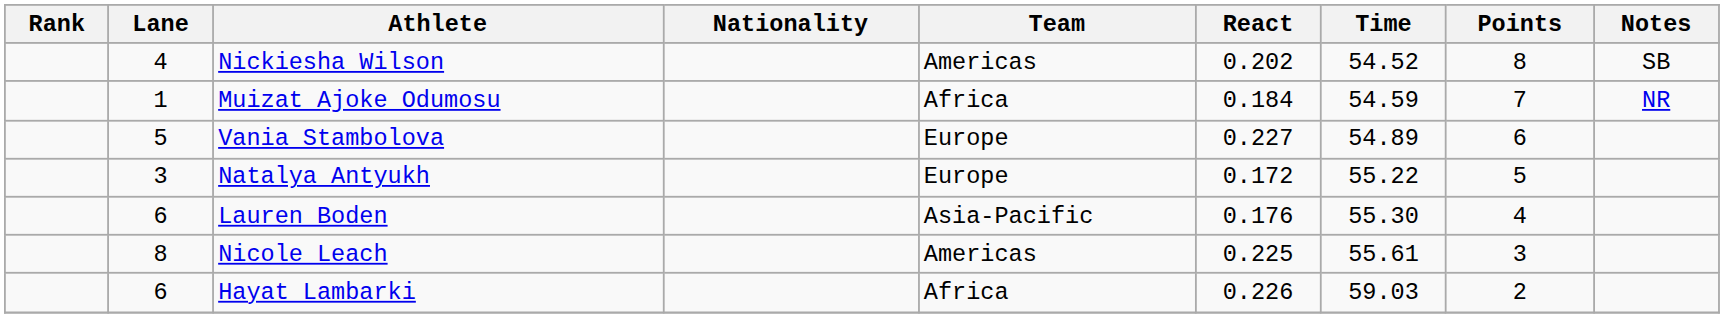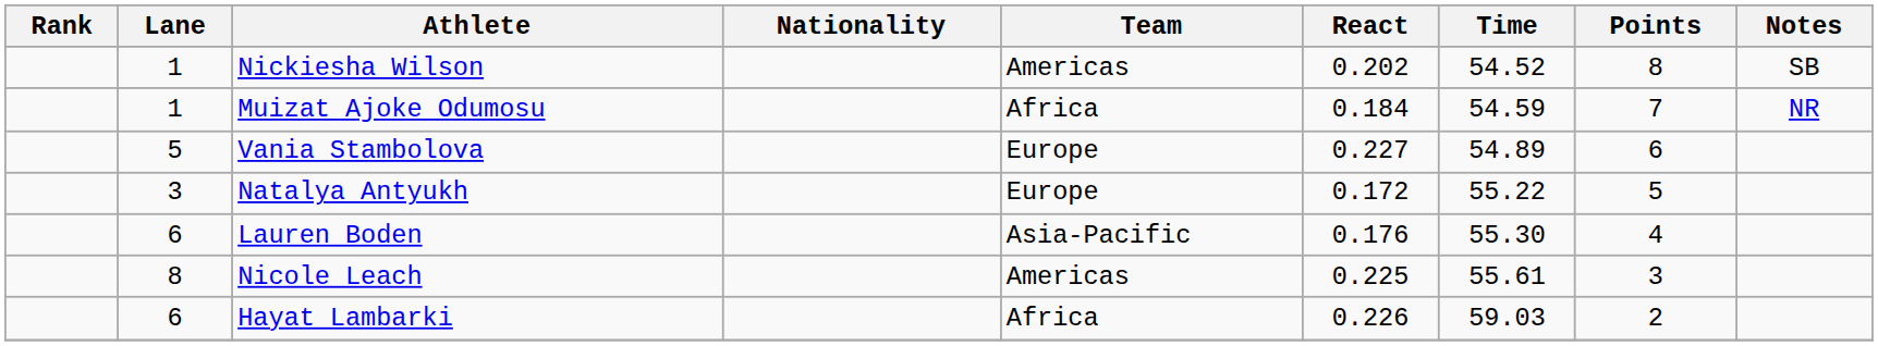 <table class="wikitable sortable" style="text-align:center" width="75%">
 <tr>
 <th>Rank</th>
 <th>Lane</th>
 <th>Athlete</th>
 <th>Nationality</th>
 <th>Team</th>
 <th>React</th>
 <th>Time</th>
 <th>Points</th>
 <th>Notes</th>
 </tr>
 <tr>
 <td></td>
-<td>4</td>
+<td>1</td>
 <td align="left"><a href='#'>Nickiesha Wilson</a></td>
 <td align=left></td>
 <td align=left>Americas</td>
 <td>0.202</td>
 <td>54.52</td>
 <td>8</td>
 <td>SB</td>
 </tr>
 <tr>
 <td></td>
 <td>1</td>
 <td align="left"><a href='#'>Muizat Ajoke Odumosu</a></td>
 <td align=left></td>
 <td align=left>Africa</td>
 <td>0.184</td>
 <td>54.59</td>
 <td>7</td>
 <td><a href='#'>NR</a></td>
 </tr>
 <tr>
 <td></td>
 <td>5</td>
 <td align="left"><a href='#'>Vania Stambolova</a></td>
 <td align=left></td>
 <td align=left>Europe</td>
 <td>0.227</td>
 <td>54.89</td>
 <td>6</td>
 <td></td>
 </tr>
 <tr>
 <td></td>
 <td>3</td>
 <td align="left"><a href='#'>Natalya Antyukh</a></td>
 <td align=left></td>
 <td align=left>Europe</td>
 <td>0.172</td>
 <td>55.22</td>
 <td>5</td>
 <td></td>
 </tr>
 <tr>
 <td></td>
 <td>6</td>
 <td align="left"><a href='#'>Lauren Boden</a></td>
 <td align=left></td>
 <td align=left>Asia-Pacific</td>
 <td>0.176</td>
 <td>55.30</td>
 <td>4</td>
 <td></td>
 </tr>
 <tr>
 <td></td>
 <td>8</td>
 <td align="left"><a href='#'>Nicole Leach</a></td>
 <td align=left></td>
 <td align=left>Americas</td>
 <td>0.225</td>
 <td>55.61</td>
 <td>3</td>
 <td></td>
 </tr>
 <tr>
 <td></td>
 <td>6</td>
 <td align="left"><a href='#'>Hayat Lambarki</a></td>
 <td align=left></td>
 <td align=left>Africa</td>
 <td>0.226</td>
 <td>59.03</td>
 <td>2</td>
 <td></td>
 </tr>
 <tr>
 </tr>
 </table>
